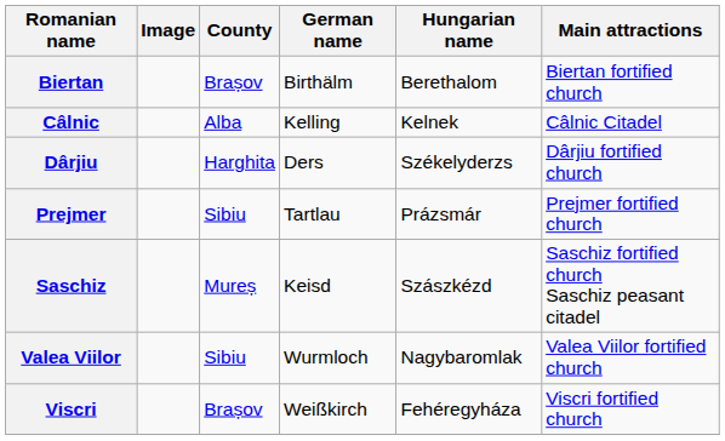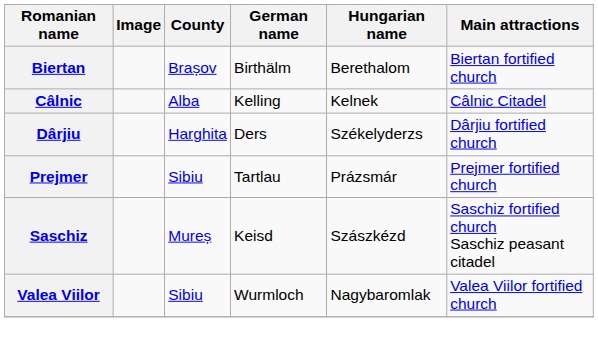 <table class="wikitable">
 <tr>
 <th>Romanian name</th>
 <th>Image</th>
 <th>County</th>
 <th>German name</th>
 <th>Hungarian name</th>
 <th>Main attractions</th>
 </tr>
 <tr>
 <th><a href='#'>Biertan</a></th>
 <td></td>
 <td><a href='#'>Brașov</a></td>
 <td>Birthälm</td>
 <td>Berethalom</td>
 <td><a href='#'>Biertan fortified church</a></td>
 </tr>
 <tr>
 <th><a href='#'>Câlnic</a></th>
 <td></td>
 <td><a href='#'>Alba</a></td>
 <td>Kelling</td>
 <td>Kelnek</td>
 <td><a href='#'>Câlnic Citadel</a></td>
 </tr>
 <tr>
 <th><a href='#'>Dârjiu</a></th>
 <td></td>
 <td><a href='#'>Harghita</a></td>
 <td>Ders</td>
 <td>Székelyderzs</td>
 <td><a href='#'>Dârjiu fortified church</a></td>
 </tr>
 <tr>
 <th><a href='#'>Prejmer</a></th>
 <td></td>
 <td><a href='#'>Sibiu</a></td>
 <td>Tartlau</td>
 <td>Prázsmár</td>
 <td><a href='#'>Prejmer fortified church</a></td>
 </tr>
 <tr>
 <th><a href='#'>Saschiz</a></th>
 <td></td>
 <td><a href='#'>Mureș</a></td>
 <td>Keisd</td>
 <td>Szászkézd</td>
 <td><a href='#'>Saschiz fortified church</a><br>Saschiz peasant citadel</td>
 </tr>
 <tr>
 <th><a href='#'>Valea Viilor</a></th>
 <td></td>
 <td><a href='#'>Sibiu</a></td>
 <td>Wurmloch</td>
 <td>Nagybaromlak</td>
 <td><a href='#'>Valea Viilor fortified church</a></td>
 </tr>
 <tr>
-<th><a href='#'>Viscri</a></th>
-<td></td>
-<td><a href='#'>Brașov</a></td>
-<td>Weißkirch</td>
-<td>Fehéregyháza</td>
-<td><a href='#'>Viscri fortified church</a></td>
-</tr>
-<tr>
 </tr>
 </table>
